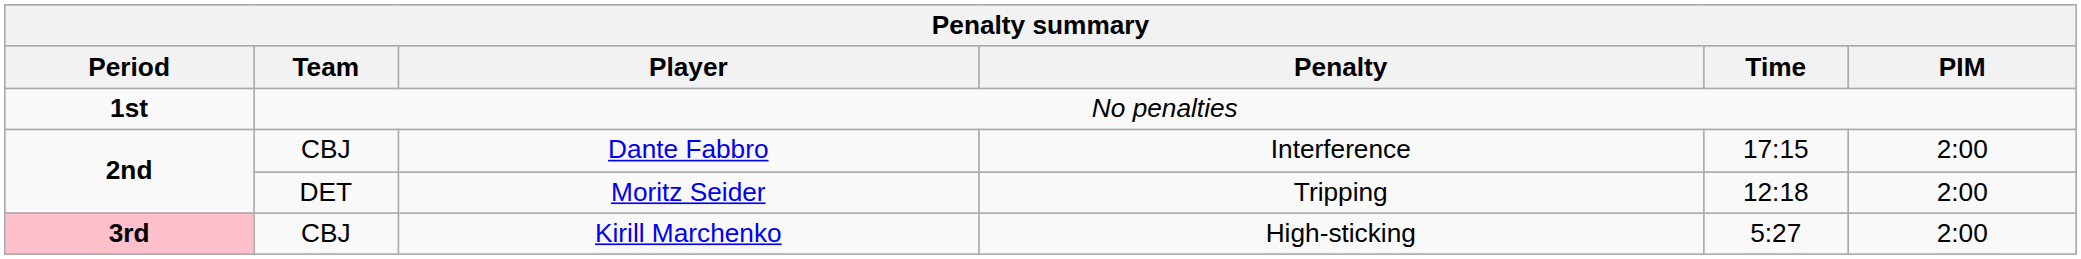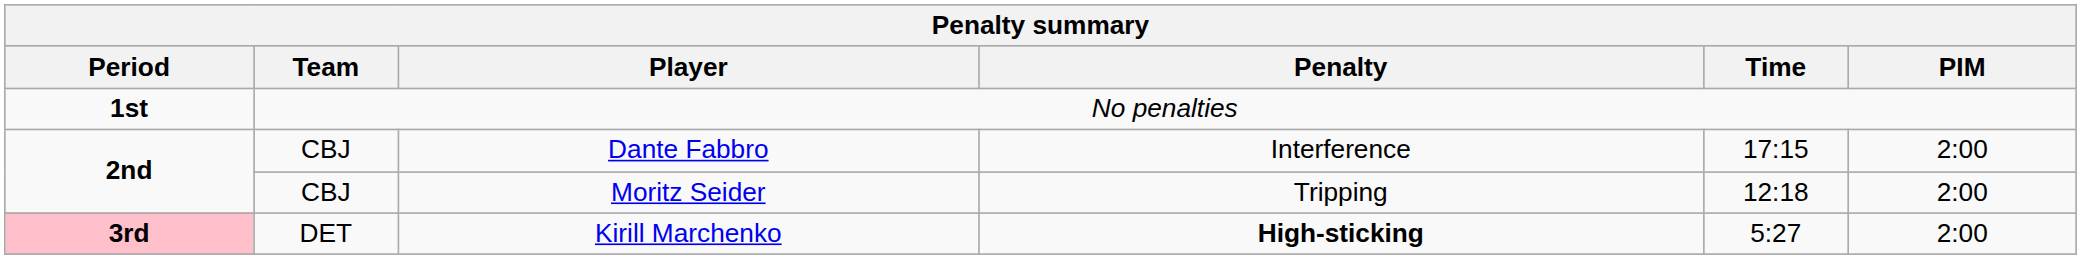 <table style="width:100%;" class="wikitable">
 <tr>
 <th colspan=6>Penalty summary</th>
 </tr>
 <tr>
 <th style="width:12%;">Period</th>
 <th style="width:7%;">Team</th>
 <th style="width:28%;">Player</th>
 <th style="width:35%;">Penalty</th>
 <th style="width:7%;">Time</th>
 <th style="width:11%;">PIM</th>
 </tr>
 <tr>
 <td style="text-align:center;"><strong>1st</strong></td>
 <td colspan="5" align=center><em>No penalties</em></td>
 </tr>
 <tr>
 <td style="text-align:center;" rowspan="2"><strong>2nd</strong></td>
 <td align=center>CBJ</td>
 <td align=center><a href='#'>Dante Fabbro</a></td>
 <td align=center>Interference</td>
 <td align=center>17:15</td>
 <td align=center>2:00</td>
 </tr>
 <tr>
-<td align=center>DET</td>
+<td align=center>CBJ</td>
 <td align=center><a href='#'>Moritz Seider</a></td>
 <td align=center>Tripping</td>
 <td align=center>12:18</td>
 <td align=center>2:00</td>
 </tr>
 <tr>
 <td style="background: pink; text-align:center;"><strong>3rd</strong></td>
-<td align=center>CBJ</td>
+<td align=center>DET</td>
 <td align=center><a href='#'>Kirill Marchenko</a></td>
-<td align=center>High-sticking</td>
+<td align=center><strong>High-sticking</strong></td>
 <td align=center>5:27</td>
 <td align=center>2:00</td>
 </tr>
 </table>
